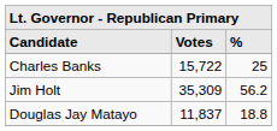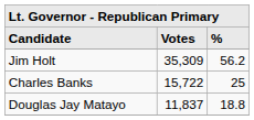 <table border="1" cellpadding="4" cellspacing="0" style="text-align:left;margin: 1em 1em 1em 0; background: #f9f9f9; border: 1px #aaa solid; border-collapse: collapse; font-size: 95%;">
 <tr style="background-color:#E9E9E9">
 <th colspan="3">Lt. Governor - Republican Primary</th>
 </tr>
 <tr style="background-color:#E9E9E9">
 <th colspan="1" style="width: 170px">Candidate</th>
 <th style="width: 50px">Votes</th>
 <th style="width: 40px">%</th>
 </tr>
 <tr>
 </tr>
 <tr>
+<td>Jim Holt</td>
+<td style="text-align:right;">35,309</td>
+<td style="text-align:right;">56.2</td>
+</tr>
+<tr>
 <td>Charles Banks</td>
 <td style="text-align:right;">15,722</td>
 <td style="text-align:right;">25</td>
-</tr>
-<tr>
-<td>Jim Holt</td>
-<td style="text-align:right;">35,309</td>
-<td style="text-align:right;">56.2</td>
 </tr>
 <tr>
 <td>Douglas Jay Matayo</td>
 <td style="text-align:right;">11,837</td>
 <td style="text-align:right;">18.8</td>
 </tr>
 <tr>
 </tr>
 </table>
